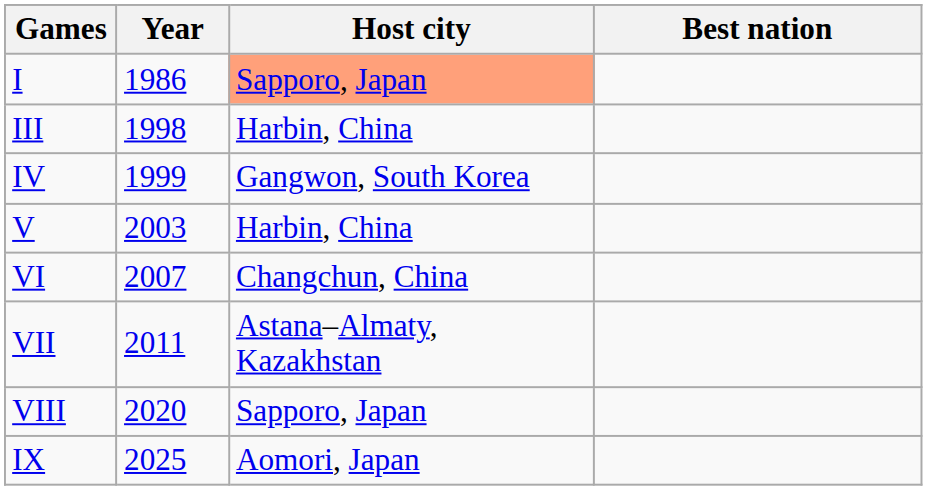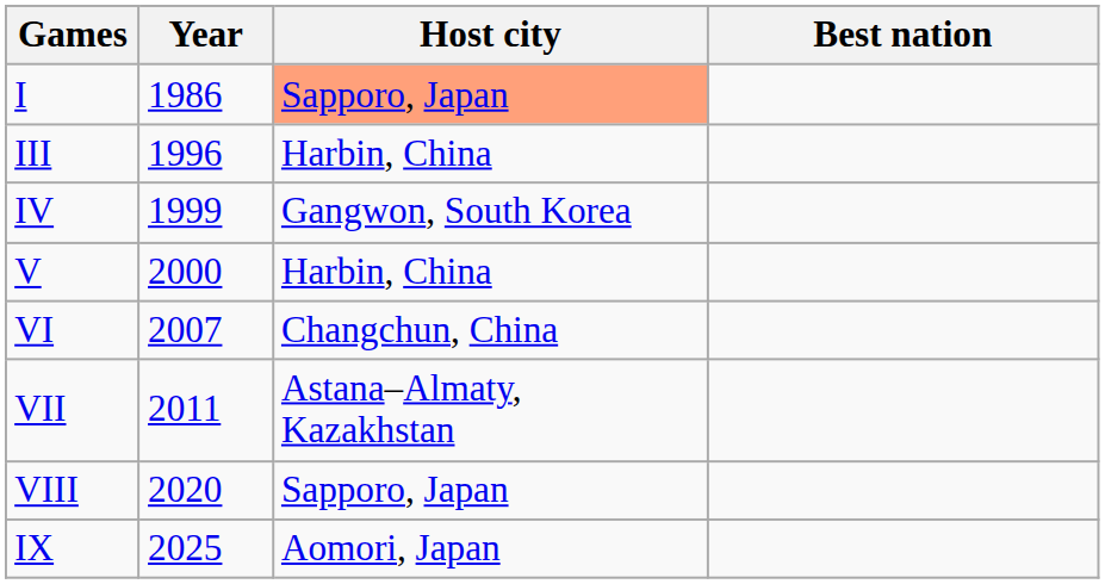 <table class=wikitable>
 <tr>
 <th width=50>Games</th>
 <th width=50>Year</th>
 <th width=180>Host city</th>
 <th width=160>Best nation</th>
 </tr>
 <tr>
 <td><a href='#'>I</a></td>
 <td><a href='#'>1986</a></td>
 <td style="background: lightsalmon;"><a href='#'>Sapporo</a>, <a href='#'>Japan</a></td>
 <td></td>
 </tr>
 <tr>
 <td><a href='#'>III</a></td>
-<td><a href='#'>1998</a></td>
+<td><a href='#'>1996</a></td>
 <td><a href='#'>Harbin</a>, <a href='#'>China</a></td>
 <td></td>
 </tr>
 <tr>
 <td><a href='#'>IV</a></td>
 <td><a href='#'>1999</a></td>
 <td><a href='#'>Gangwon</a>, <a href='#'>South Korea</a></td>
 <td></td>
 </tr>
 <tr>
 <td><a href='#'>V</a></td>
-<td><a href='#'>2003</a></td>
+<td><a href='#'>2000</a></td>
 <td><a href='#'>Harbin</a>, <a href='#'>China</a></td>
 <td></td>
 </tr>
 <tr>
 <td><a href='#'>VI</a></td>
 <td><a href='#'>2007</a></td>
 <td><a href='#'>Changchun</a>, <a href='#'>China</a></td>
 <td></td>
 </tr>
 <tr>
 <td><a href='#'>VII</a></td>
 <td><a href='#'>2011</a></td>
 <td><a href='#'>Astana</a>–<a href='#'>Almaty</a>, <a href='#'>Kazakhstan</a></td>
 <td></td>
 </tr>
 <tr>
 <td><a href='#'>VIII</a></td>
 <td><a href='#'>2020</a></td>
 <td><a href='#'>Sapporo</a>, <a href='#'>Japan</a></td>
 <td></td>
 </tr>
 <tr>
 <td><a href='#'>IX</a></td>
 <td><a href='#'>2025</a></td>
 <td><a href='#'>Aomori</a>, <a href='#'>Japan</a></td>
 <td></td>
 </tr>
 </table>
